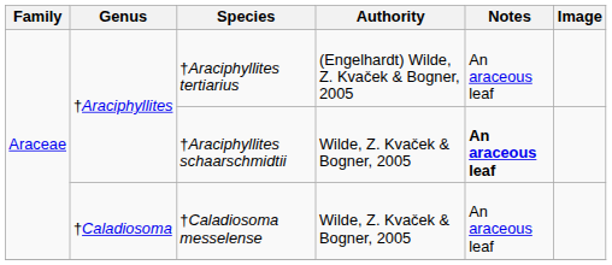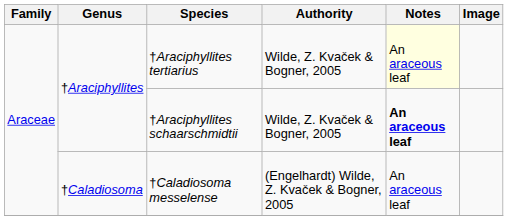 <table class="wikitable" align="center" width="100%">
 <tr>
 <th>Family</th>
 <th>Genus</th>
 <th>Species</th>
 <th>Authority</th>
 <th>Notes</th>
 <th>Image</th>
 </tr>
 <tr>
 <td rowspan=3><a href='#'>Araceae</a></td>
 <td rowspan=2>†<em><a href='#'>Araciphyllites</a></em></td>
 <td><br>†<em>Araciphyllites tertiarius</em></td>
-<td><br>(Engelhardt) Wilde, Z. Kvaček & Bogner, 2005</td>
-<td><br>An <a href='#'>araceous</a> leaf</td>
+<td><br>Wilde, Z. Kvaček & Bogner, 2005</td>
+<td style="background: lightyellow;"><br>An <a href='#'>araceous</a> leaf</td>
 <td></td>
 </tr>
 <tr>
 <td><br>†<em>Araciphyllites schaarschmidtii</em></td>
 <td><br>Wilde, Z. Kvaček & Bogner, 2005</td>
 <td><strong><br>An <a href='#'>araceous</a> leaf</strong></td>
 <td></td>
 </tr>
 <tr>
 <td><br>†<em><a href='#'>Caladiosoma</a></em></td>
 <td><br>†<em>Caladiosoma messelense</em></td>
-<td><br>Wilde, Z. Kvaček & Bogner, 2005</td>
+<td><br>(Engelhardt) Wilde, Z. Kvaček & Bogner, 2005</td>
 <td><br>An <a href='#'>araceous</a> leaf</td>
 <td></td>
 </tr>
 <tr>
 </tr>
 </table>
